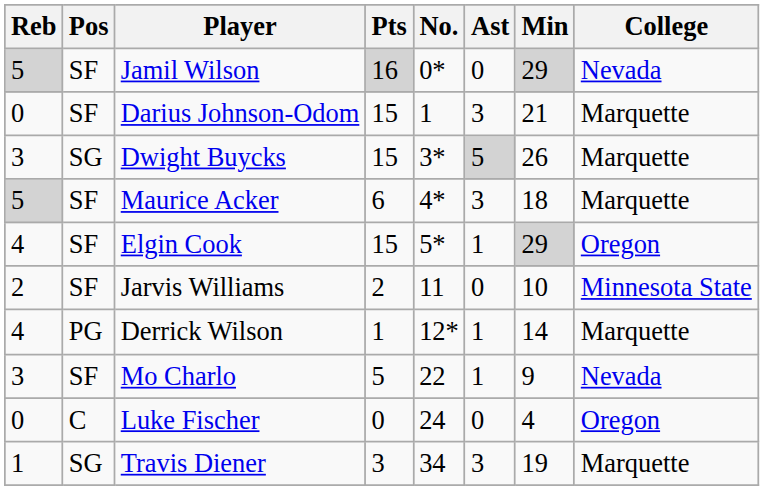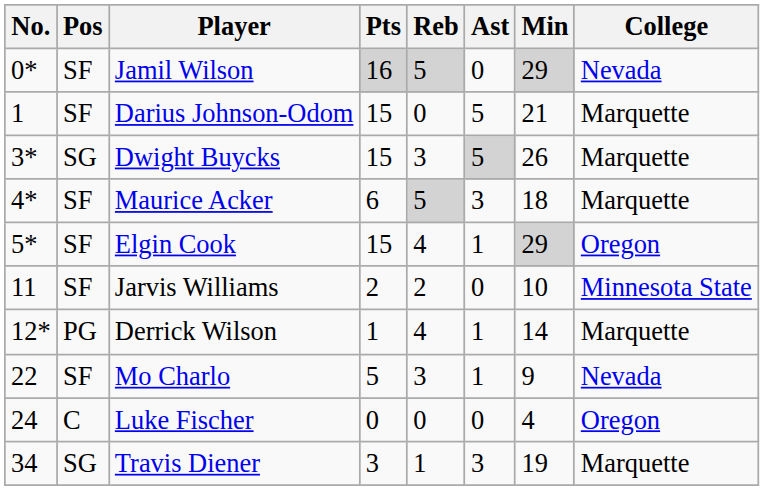 <table class="wikitable" style="text-align:left; font-size: 95%;">
 <tr>
-<th>Reb</th>
+<th>No.</th>
 <th>Pos</th>
 <th>Player</th>
 <th>Pts</th>
-<th>No.</th>
+<th>Reb</th>
 <th>Ast</th>
 <th>Min</th>
 <th>College</th>
 </tr>
 <tr>
-<td bgcolor=lightgrey>5</td>
+<td>0*</td>
 <td>SF</td>
 <td><a href='#'>Jamil Wilson</a></td>
 <td bgcolor=lightgrey>16</td>
-<td>0*</td>
+<td bgcolor=lightgrey>5</td>
 <td>0</td>
 <td bgcolor=lightgrey>29</td>
 <td><a href='#'>Nevada</a></td>
 </tr>
 <tr>
-<td>0</td>
+<td>1</td>
 <td>SF</td>
 <td><a href='#'>Darius Johnson-Odom</a></td>
 <td>15</td>
-<td>1</td>
-<td>3</td>
+<td>0</td>
+<td>5</td>
 <td>21</td>
 <td>Marquette</td>
 </tr>
 <tr>
-<td>3</td>
+<td>3*</td>
 <td>SG</td>
 <td><a href='#'>Dwight Buycks</a></td>
 <td>15</td>
-<td>3*</td>
+<td>3</td>
 <td bgcolor=lightgrey>5</td>
 <td>26</td>
 <td>Marquette</td>
 </tr>
 <tr>
-<td bgcolor=lightgrey>5</td>
+<td>4*</td>
 <td>SF</td>
 <td><a href='#'>Maurice Acker</a></td>
 <td>6</td>
-<td>4*</td>
+<td bgcolor=lightgrey>5</td>
 <td>3</td>
 <td>18</td>
 <td>Marquette</td>
 </tr>
 <tr>
-<td>4</td>
+<td>5*</td>
 <td>SF</td>
 <td><a href='#'>Elgin Cook</a></td>
 <td>15</td>
-<td>5*</td>
+<td>4</td>
 <td>1</td>
 <td bgcolor=lightgrey>29</td>
 <td><a href='#'>Oregon</a></td>
 </tr>
 <tr>
-<td>2</td>
+<td>11</td>
 <td>SF</td>
 <td>Jarvis Williams</td>
 <td>2</td>
-<td>11</td>
+<td>2</td>
 <td>0</td>
 <td>10</td>
 <td><a href='#'>Minnesota State</a></td>
 </tr>
 <tr>
-<td>4</td>
+<td>12*</td>
 <td>PG</td>
 <td>Derrick Wilson</td>
 <td>1</td>
-<td>12*</td>
+<td>4</td>
 <td>1</td>
 <td>14</td>
 <td>Marquette</td>
 </tr>
 <tr>
-<td>3</td>
+<td>22</td>
 <td>SF</td>
 <td><a href='#'>Mo Charlo</a></td>
 <td>5</td>
-<td>22</td>
+<td>3</td>
 <td>1</td>
 <td>9</td>
 <td><a href='#'>Nevada</a></td>
 </tr>
 <tr>
-<td>0</td>
+<td>24</td>
 <td>C</td>
 <td><a href='#'>Luke Fischer</a></td>
 <td>0</td>
-<td>24</td>
+<td>0</td>
 <td>0</td>
 <td>4</td>
 <td><a href='#'>Oregon</a></td>
 </tr>
 <tr>
-<td>1</td>
+<td>34</td>
 <td>SG</td>
 <td><a href='#'>Travis Diener</a></td>
 <td>3</td>
-<td>34</td>
+<td>1</td>
 <td>3</td>
 <td>19</td>
 <td>Marquette</td>
 </tr>
 </table>
